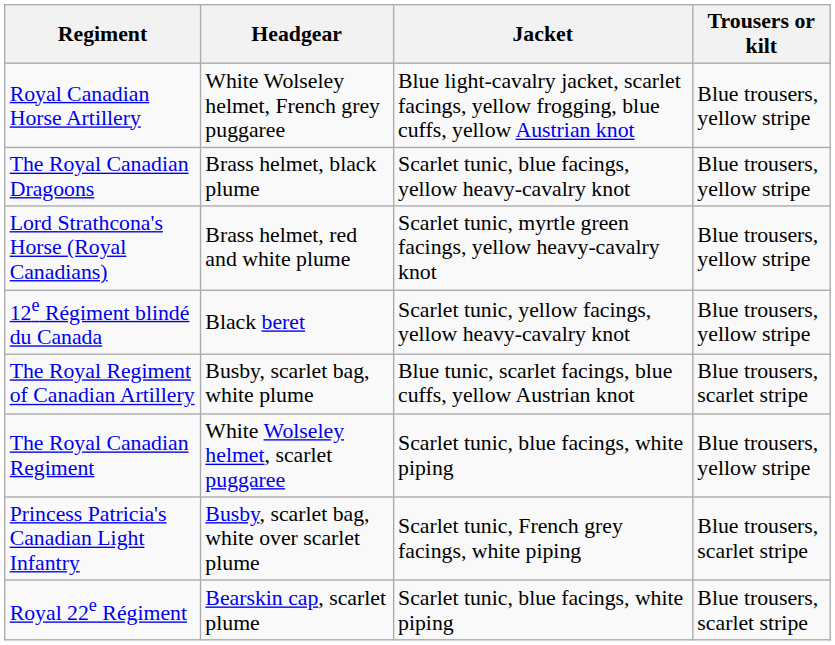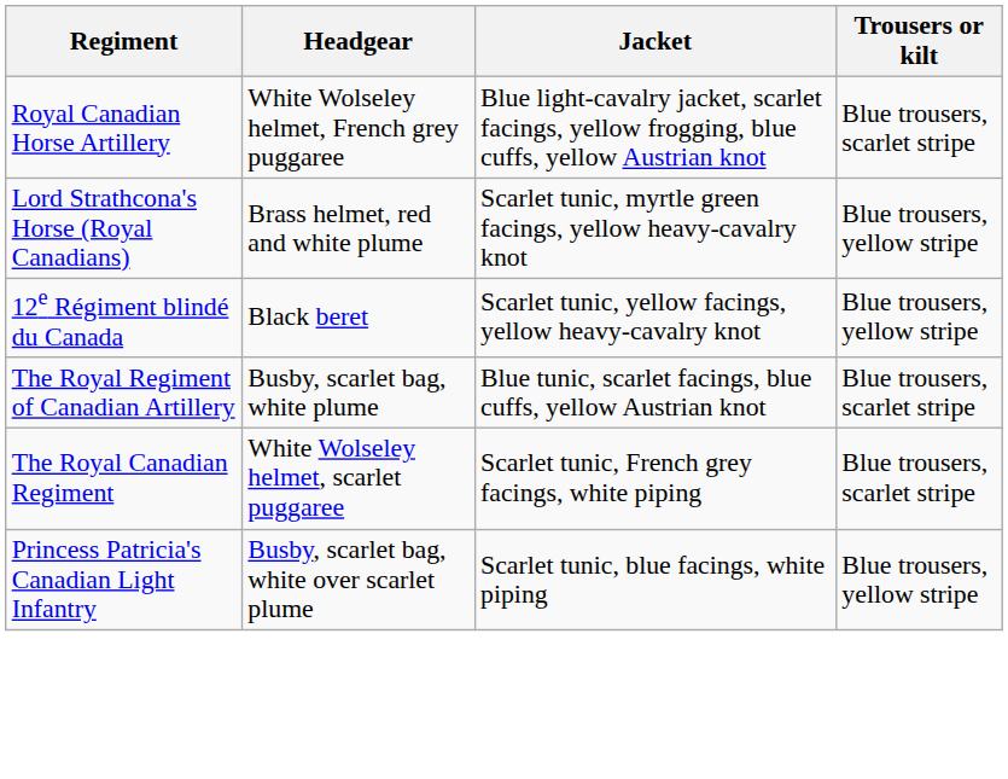 <table class=wikitable>
 <tr>
 <th>Regiment</th>
 <th>Headgear</th>
 <th>Jacket</th>
 <th>Trousers or kilt</th>
 </tr>
 <tr>
 <td><a href='#'>Royal Canadian Horse Artillery</a></td>
 <td>White Wolseley helmet, French grey puggaree</td>
 <td>Blue light-cavalry jacket, scarlet facings, yellow frogging, blue cuffs, yellow <a href='#'>Austrian knot</a></td>
-<td>Blue trousers, yellow stripe</td>
-</tr>
-<tr>
-<td><a href='#'>The Royal Canadian Dragoons</a></td>
-<td>Brass helmet, black plume</td>
-<td>Scarlet tunic, blue facings, yellow heavy-cavalry knot</td>
-<td>Blue trousers, yellow stripe</td>
+<td>Blue trousers, scarlet stripe</td>
 </tr>
 <tr>
 <td><a href='#'>Lord Strathcona's Horse (Royal Canadians)</a></td>
 <td>Brass helmet, red and white plume</td>
 <td>Scarlet tunic, myrtle green facings, yellow heavy-cavalry knot</td>
 <td>Blue trousers, yellow stripe</td>
 </tr>
 <tr>
 <td><a href='#'>12<sup>e</sup> Régiment blindé du Canada</a></td>
 <td>Black <a href='#'>beret</a></td>
 <td>Scarlet tunic, yellow facings, yellow heavy-cavalry knot</td>
 <td>Blue trousers, yellow stripe</td>
 </tr>
 <tr>
 <td><a href='#'>The Royal Regiment of Canadian Artillery</a></td>
 <td>Busby, scarlet bag, white plume</td>
 <td>Blue tunic, scarlet facings, blue cuffs, yellow Austrian knot</td>
 <td>Blue trousers, scarlet stripe</td>
 </tr>
 <tr>
 <td><a href='#'>The Royal Canadian Regiment</a></td>
 <td>White <a href='#'>Wolseley helmet</a>, scarlet <a href='#'>puggaree</a></td>
-<td>Scarlet tunic, blue facings, white piping</td>
-<td>Blue trousers, yellow stripe</td>
+<td>Scarlet tunic, French grey facings, white piping</td>
+<td>Blue trousers, scarlet stripe</td>
 </tr>
 <tr>
 <td><a href='#'>Princess Patricia's Canadian Light Infantry</a></td>
 <td><a href='#'>Busby</a>, scarlet bag, white over scarlet plume</td>
-<td>Scarlet tunic, French grey facings, white piping</td>
-<td>Blue trousers, scarlet stripe</td>
-</tr>
-<tr>
-<td><a href='#'>Royal 22<sup>e</sup> Régiment</a></td>
-<td><a href='#'>Bearskin cap</a>, scarlet plume</td>
 <td>Scarlet tunic, blue facings, white piping</td>
-<td>Blue trousers, scarlet stripe</td>
+<td>Blue trousers, yellow stripe</td>
 </tr>
 </table>
